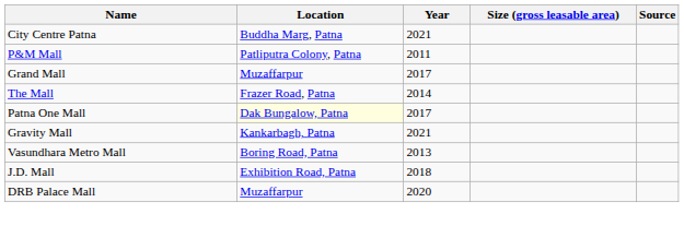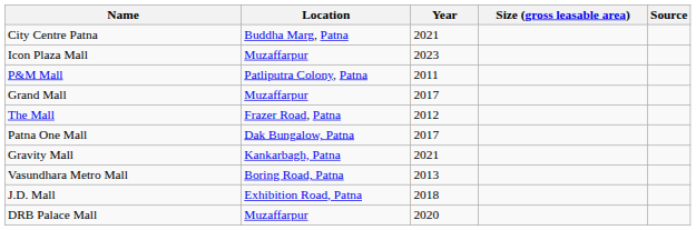 <table class="wikitable sortable">
 <tr>
 <th style="width:35%;">Name</th>
 <th style="width:25%;">Location</th>
 <th style="width:10%;">Year</th>
 <th style="width:25%;">Size (<a href='#'>gross leasable area</a>)</th>
 <th style="width:5%;">Source</th>
 </tr>
 <tr>
 <td>City Centre Patna</td>
 <td><a href='#'>Buddha Marg</a>, <a href='#'>Patna</a></td>
 <td>2021</td>
+<td></td>
+<td></td>
+</tr>
+<tr>
+<td>Icon Plaza Mall</td>
+<td><a href='#'>Muzaffarpur</a></td>
+<td>2023</td>
 <td></td>
 <td></td>
 </tr>
 <tr>
 <td><a href='#'>P&M Mall</a></td>
 <td><a href='#'>Patliputra Colony</a>, <a href='#'>Patna</a></td>
 <td>2011</td>
 <td></td>
 <td></td>
 </tr>
 <tr>
 <td>Grand Mall</td>
 <td><a href='#'>Muzaffarpur</a></td>
 <td>2017</td>
 <td></td>
 <td></td>
 </tr>
 <tr>
 <td><a href='#'>The Mall</a></td>
 <td><a href='#'>Frazer Road</a>, <a href='#'>Patna</a></td>
-<td>2014</td>
+<td>2012</td>
 <td></td>
 <td></td>
 </tr>
 <tr>
 <td>Patna One Mall</td>
-<td style="background: lightyellow;"><a href='#'>Dak Bungalow, Patna</a></td>
+<td><a href='#'>Dak Bungalow, Patna</a></td>
 <td>2017</td>
 <td></td>
 <td></td>
 </tr>
 <tr>
 <td>Gravity Mall</td>
 <td><a href='#'>Kankarbagh, Patna</a></td>
 <td>2021</td>
 <td></td>
 <td></td>
 </tr>
 <tr>
 <td>Vasundhara Metro Mall</td>
 <td><a href='#'>Boring Road, Patna</a></td>
 <td>2013</td>
 <td></td>
 <td></td>
 </tr>
 <tr>
 <td>J.D. Mall</td>
 <td><a href='#'>Exhibition Road, Patna</a></td>
 <td>2018</td>
 <td></td>
 <td></td>
 </tr>
 <tr>
 <td>DRB Palace Mall</td>
 <td><a href='#'>Muzaffarpur</a></td>
 <td>2020</td>
 <td></td>
 <td></td>
 </tr>
 </table>
